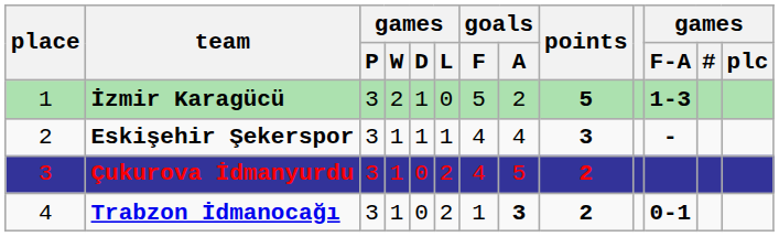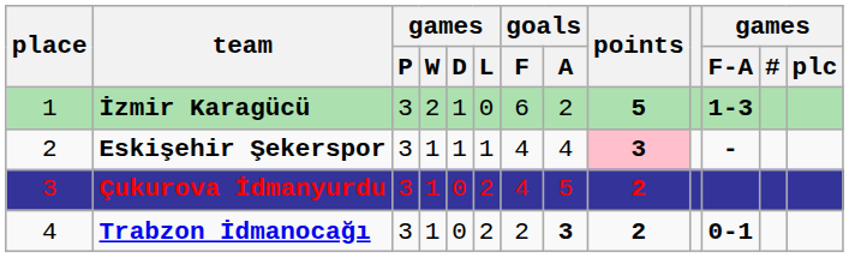 <table class="wikitable" style="text-align: center;">
 <tr>
 <th rowspan=2>place</th>
 <th rowspan=2>team</th>
 <th colspan=4>games</th>
 <th colspan=2>goals</th>
 <th rowspan=2>points</th>
 <th rowspan=2></th>
 <th colspan=3>games</th>
 </tr>
 <tr>
 <th>P</th>
 <th>W</th>
 <th>D</th>
 <th>L</th>
 <th>F</th>
 <th>A</th>
 <th>F-A</th>
 <th>#</th>
 <th>plc</th>
 </tr>
 <tr style="background:#ace1af;">
 <td>1</td>
 <td style="text-align:left; background:#ace1af;"><strong>İzmir Karagücü</strong></td>
 <td style="background:#ace1af;">3</td>
 <td style="background:#ace1af;">2</td>
 <td style="background:#ace1af;">1</td>
 <td style="background:#ace1af;">0</td>
-<td style="background:#ace1af;">5</td>
+<td style="background:#ace1af;">6</td>
 <td style="background:#ace1af;">2</td>
 <td style="background:#ace1af;"><strong>5</strong></td>
 <td style="background:#ace1af;"></td>
 <td style="background:#ace1af;"><strong>1-3</strong></td>
 <td style="background:#ace1af;"></td>
 <td style="background:#ace1af;"></td>
 </tr>
 <tr>
 <td>2</td>
 <td align="left"><strong>Eskişehir Şekerspor</strong></td>
 <td>3</td>
 <td>1</td>
 <td>1</td>
 <td>1</td>
 <td>4</td>
 <td>4</td>
-<td><strong>3</strong></td>
+<td style="background: pink;"><strong>3</strong></td>
 <td></td>
 <td><strong> - </strong></td>
 <td></td>
 <td></td>
 </tr>
 <tr style="color:red; background:#339;">
 <td>3</td>
 <td style="background:#339; color:red;"><strong>Çukurova İdmanyurdu</strong></td>
 <td style="background:#339; color:red;">3</td>
 <td style="background:#339; color:red;">1</td>
 <td style="background:#339; color:red;">0</td>
 <td style="background:#339; color:red;">2</td>
 <td style="background:#339; color:red;">4</td>
 <td style="background:#339; color:red;">5</td>
 <td style="background:#339; color:red;"><strong>2</strong></td>
 <td style="background:#339; color:red;"></td>
 <td style="background:#339; color:red;"></td>
 <td style="background:#339; color:red;"></td>
 <td style="background:#339; color:red;"></td>
 </tr>
 <tr>
 <td>4</td>
 <td align="left"><strong><a href='#'>Trabzon İdmanocağı</a></strong></td>
 <td>3</td>
 <td>1</td>
 <td>0</td>
 <td>2</td>
-<td>1</td>
+<td>2</td>
 <td><strong>3</strong></td>
 <td><strong>2</strong></td>
 <td></td>
 <td><strong>0-1</strong></td>
 <td></td>
 <td></td>
 </tr>
 </table>
